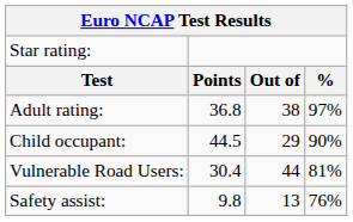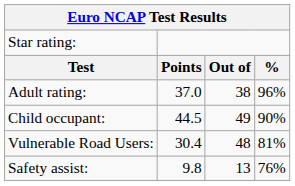 <table class="wikitable" style="font-size: 90%">
 <tr>
 <th colspan="4"><a href='#'>Euro NCAP</a> Test Results</th>
 </tr>
 <tr>
 <td>Star rating:</td>
 <td colspan="3" align="center">    </td>
 </tr>
 <tr>
 <th>Test</th>
 <th>Points</th>
 <th>Out of</th>
 <th>%</th>
 </tr>
 <tr>
 <td>Adult rating:</td>
-<td align="right">36.8</td>
+<td align="right">37.0</td>
 <td align="right">38</td>
-<td align="right">97%</td>
+<td align="right">96%</td>
 </tr>
 <tr>
 <td>Child occupant:</td>
 <td align="right">44.5</td>
-<td align="right">29</td>
+<td align="right">49</td>
 <td align="right">90%</td>
 </tr>
 <tr>
 <td>Vulnerable Road Users:</td>
 <td align="right">30.4</td>
-<td align="right">44</td>
+<td align="right">48</td>
 <td align="right">81%</td>
 </tr>
 <tr>
 <td>Safety assist:</td>
 <td align="right">9.8</td>
 <td align="right">13</td>
 <td align="right">76%</td>
 </tr>
 <tr>
 </tr>
 </table>
